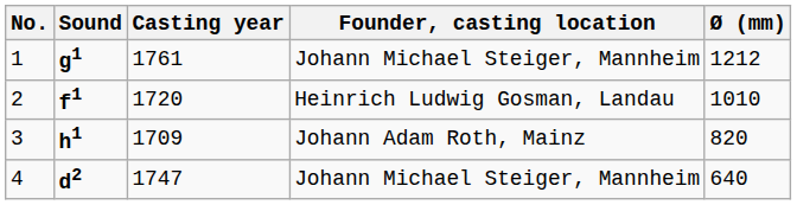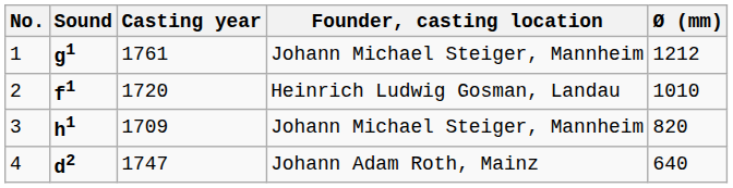 <table class="wikitable">
 <tr>
 <th>No.</th>
 <th>Sound</th>
 <th>Casting year</th>
 <th>Founder, casting location</th>
 <th>Ø (mm)</th>
 </tr>
 <tr>
 <td>1</td>
 <td><strong>g<sup>1</sup></strong></td>
 <td>1761</td>
 <td>Johann Michael Steiger, Mannheim</td>
 <td>1212</td>
 </tr>
 <tr>
 <td>2</td>
 <td><strong>f<sup>1</sup></strong></td>
 <td>1720</td>
 <td>Heinrich Ludwig Gosman, Landau</td>
 <td>1010</td>
 </tr>
 <tr>
 <td>3</td>
 <td><strong>h<sup>1</sup></strong></td>
 <td>1709</td>
-<td>Johann Adam Roth, Mainz</td>
+<td>Johann Michael Steiger, Mannheim</td>
 <td>820</td>
 </tr>
 <tr>
 <td>4</td>
 <td><strong>d<sup>2</sup></strong></td>
 <td>1747</td>
-<td>Johann Michael Steiger, Mannheim</td>
+<td>Johann Adam Roth, Mainz</td>
 <td>640</td>
 </tr>
 </table>
